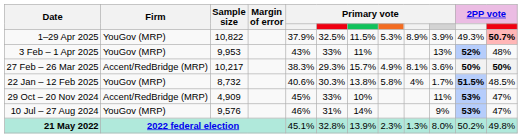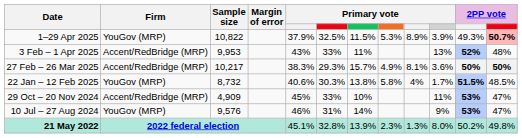 <table class="nowrap wikitable tpl-blanktable" style=text-align:center;font-size:90%>
 <tr>
 <th rowspan=2>Date</th>
 <th rowspan=2>Firm</th>
 <th rowspan=2>Sample<br>size</th>
 <th rowspan=2>Margin<br>of error</th>
 <th colspan=6>Primary vote</th>
 <th colspan=2 class=unsortable style=background:#ebbce3><a href='#'>2PP vote</a></th>
 </tr>
 <tr>
 <th style=background:></th>
 <th style="background:#F00011"></th>
 <th style=background:#10C25B></th>
 <th style=background:#f36c21></th>
 <th style=background:></th>
 <th style=background:lightgray></th>
 <th style=background:></th>
 <th style="background:#F00011"></th>
 </tr>
 <tr>
 <td align=right>1–29 Apr 2025</td>
 <td align=left>YouGov (MRP)</td>
 <td>10,822</td>
 <td></td>
 <td>37.9%</td>
 <td>32.5%</td>
 <td>11.5%</td>
 <td>5.3%</td>
 <td>8.9%</td>
 <td>3.9%</td>
 <td>49.3%</td>
 <th style="background:#FFB6B6">50.7%</th>
 </tr>
 <tr>
 <td align=right>3 Feb – 1 Apr 2025</td>
-<td align=left>YouGov (MRP)</td>
+<td align=left>Accent/RedBridge (MRP)</td>
 <td>9,953</td>
 <td></td>
 <td>43%</td>
 <td>33%</td>
 <td>11%</td>
 <td></td>
 <td></td>
 <td>13%</td>
 <th style="background:#B6CDFB">52%</th>
 <td>48%</td>
 </tr>
 <tr>
 <td align=right>27 Feb – 26 Mar 2025</td>
 <td align=left>Accent/RedBridge (MRP)</td>
 <td>10,217</td>
 <td></td>
 <td>38.3%</td>
 <td>29.3%</td>
 <td>15.7%</td>
 <td>4.9%</td>
 <td>8.1%</td>
 <td>3.6%</td>
 <th>50%</th>
 <th>50%</th>
 </tr>
 <tr>
 <td align=right>22 Jan – 12 Feb 2025</td>
 <td align=left>YouGov (MRP)</td>
 <td>8,732</td>
 <td></td>
 <td>40.6%</td>
 <td>30.3%</td>
 <td>13.8%</td>
 <td>5.8%</td>
 <td>4%</td>
 <td>1.7%</td>
 <th style="background:#B6CDFB">51.5%</th>
 <td>48.5%</td>
 </tr>
 <tr>
 <td align=right>29 Oct – 20 Nov 2024</td>
 <td align=left>Accent/RedBridge (MRP)</td>
 <td>4,909</td>
 <td></td>
 <td>45%</td>
 <td>33%</td>
 <td>10%</td>
 <td></td>
 <td></td>
 <td>11%</td>
 <th style="background:#B6CDFB">53%</th>
 <td>47%</td>
 </tr>
 <tr>
 <td align=right>10 Jul – 27 Aug 2024</td>
 <td align=left>YouGov (MRP)</td>
 <td>9,576</td>
 <td></td>
 <td>46%</td>
 <td>31%</td>
 <td>14%</td>
 <td></td>
 <td></td>
 <td>9%</td>
 <th style="background:#B6CDFB">53%</th>
 <td>47%</td>
 </tr>
 <tr style="background:#b0e9db">
 <td style="text-align:right" data-sort-value="21-May-2022"><strong>21 May 2022</strong></td>
 <td colspan="3" style="text-align:center"><strong><a href='#'>2022 federal election</a></strong></td>
 <td>45.1%</td>
 <td>32.8%</td>
 <td>13.9%</td>
 <td>2.3%</td>
 <td>1.3%</td>
 <td>8.0%</td>
 <td>50.2%</td>
 <td>49.8%</td>
 </tr>
 </table>
